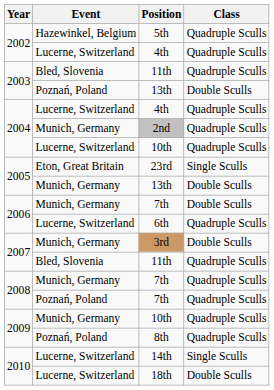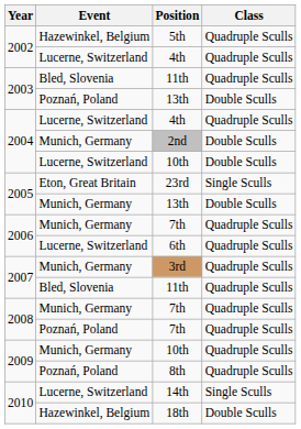 <table class="wikitable" style="font-size: 95%;">
 <tr>
 <th>Year</th>
 <th>Event</th>
 <th>Position</th>
 <th>Class</th>
 </tr>
 <tr>
 <td rowspan=2>2002</td>
 <td>Hazewinkel, Belgium</td>
 <td align="center">5th</td>
 <td>Quadruple Sculls</td>
 </tr>
 <tr>
 <td>Lucerne, Switzerland</td>
 <td align="center">4th</td>
 <td>Quadruple Sculls</td>
 </tr>
 <tr>
 <td rowspan=2>2003</td>
 <td>Bled, Slovenia</td>
 <td align="center">11th</td>
 <td>Quadruple Sculls</td>
 </tr>
 <tr>
 <td>Poznań, Poland</td>
 <td align="center">13th</td>
 <td>Double Sculls</td>
 </tr>
 <tr>
 <td rowspan=3>2004</td>
 <td>Lucerne, Switzerland</td>
 <td align="center">4th</td>
 <td>Quadruple Sculls</td>
 </tr>
 <tr>
 <td>Munich, Germany</td>
 <td bgcolor="silver" align="center">2nd</td>
-<td>Quadruple Sculls</td>
+<td>Double Sculls</td>
 </tr>
 <tr>
 <td>Lucerne, Switzerland</td>
 <td align="center">10th</td>
-<td>Quadruple Sculls</td>
+<td>Double Sculls</td>
 </tr>
 <tr>
 <td rowspan=2>2005</td>
 <td>Eton, Great Britain</td>
 <td align="center">23rd</td>
 <td>Single Sculls</td>
 </tr>
 <tr>
 <td>Munich, Germany</td>
 <td align="center">13th</td>
 <td>Double Sculls</td>
 </tr>
 <tr>
 <td rowspan=2>2006</td>
 <td>Munich, Germany</td>
 <td align="center">7th</td>
-<td>Double Sculls</td>
+<td>Quadruple Sculls</td>
 </tr>
 <tr>
 <td>Lucerne, Switzerland</td>
 <td align="center">6th</td>
 <td>Quadruple Sculls</td>
 </tr>
 <tr>
 <td rowspan=2>2007</td>
 <td>Munich, Germany</td>
 <td bgcolor="CC9966" align="center">3rd</td>
-<td>Double Sculls</td>
+<td>Quadruple Sculls</td>
 </tr>
 <tr>
 <td>Bled, Slovenia</td>
 <td align="center">11th</td>
 <td>Quadruple Sculls</td>
 </tr>
 <tr>
 <td rowspan=2>2008</td>
 <td>Munich, Germany</td>
 <td align="center">7th</td>
 <td>Quadruple Sculls</td>
 </tr>
 <tr>
 <td>Poznań, Poland</td>
 <td align="center">7th</td>
 <td>Quadruple Sculls</td>
 </tr>
 <tr>
 <td rowspan=2>2009</td>
 <td>Munich, Germany</td>
 <td align="center">10th</td>
 <td>Quadruple Sculls</td>
 </tr>
 <tr>
 <td>Poznań, Poland</td>
 <td align="center">8th</td>
 <td>Quadruple Sculls</td>
 </tr>
 <tr>
 <td rowspan=2>2010</td>
 <td>Lucerne, Switzerland</td>
 <td align="center">14th</td>
 <td>Single Sculls</td>
 </tr>
 <tr>
-<td>Lucerne, Switzerland</td>
+<td>Hazewinkel, Belgium</td>
 <td align="center">18th</td>
 <td>Double Sculls</td>
 </tr>
 </table>
